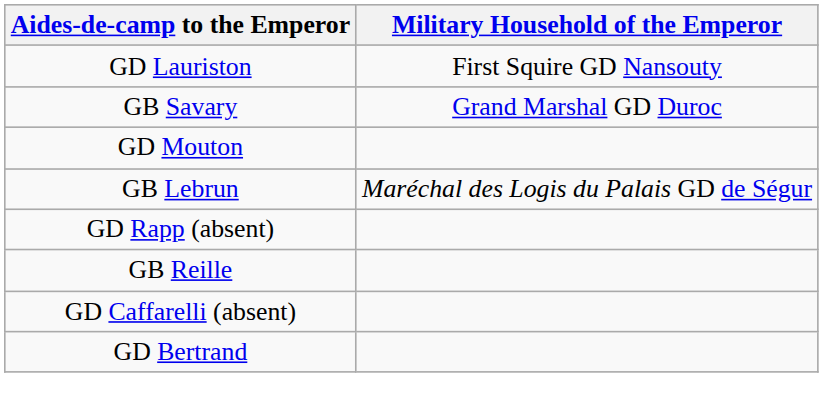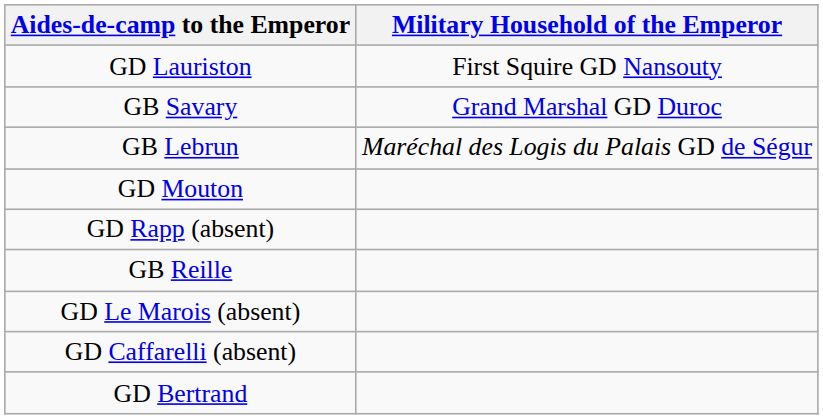 <table class="wikitable">
 <tr>
 <th><a href='#'>Aides-de-camp</a> to the Emperor</th>
 <th><a href='#'>Military Household of the Emperor</a></th>
 </tr>
 <tr>
 <td style="text-align:center;">GD <a href='#'>Lauriston</a></td>
 <td style="text-align:center;">First Squire GD <a href='#'>Nansouty</a></td>
 </tr>
 <tr>
 <td style="text-align:center;">GB <a href='#'>Savary</a></td>
 <td style="text-align:center;"><a href='#'>Grand Marshal</a> GD <a href='#'>Duroc</a></td>
 </tr>
 <tr>
+<td style="text-align:center;">GB <a href='#'>Lebrun</a></td>
+<td style="text-align:center;"><em>Maréchal des Logis du Palais</em> GD <a href='#'>de Ségur</a></td>
+</tr>
+<tr>
 <td style="text-align:center;">GD <a href='#'>Mouton</a></td>
 <td style="text-align:center;"></td>
-</tr>
-<tr>
-<td style="text-align:center;">GB <a href='#'>Lebrun</a></td>
-<td style="text-align:center;"><em>Maréchal des Logis du Palais</em> GD <a href='#'>de Ségur</a></td>
 </tr>
 <tr>
 <td style="text-align:center;">GD <a href='#'>Rapp</a> (absent)</td>
 <td style="text-align:center;"></td>
 </tr>
 <tr>
 <td style="text-align:center;">GB <a href='#'>Reille</a></td>
+<td style="text-align:center;"></td>
+</tr>
+<tr>
+<td style="text-align:center;">GD <a href='#'>Le Marois</a> (absent)</td>
 <td style="text-align:center;"></td>
 </tr>
 <tr>
 <td style="text-align:center;">GD <a href='#'>Caffarelli</a> (absent)</td>
 <td style="text-align:center;"></td>
 </tr>
 <tr>
 <td style="text-align:center;">GD <a href='#'>Bertrand</a></td>
 <td style="text-align:center;"></td>
 </tr>
 </table>
